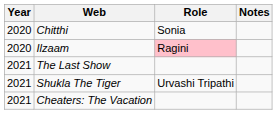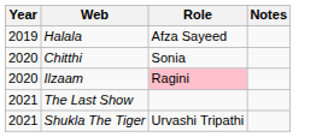 <table class="wikitable">
 <tr>
 <th>Year</th>
 <th>Web</th>
 <th>Role</th>
 <th>Notes</th>
+</tr>
+<tr>
+<td>2019</td>
+<td><em>Halala</em></td>
+<td>Afza Sayeed</td>
+<td></td>
 </tr>
 <tr>
 <td>2020</td>
 <td><em>Chitthi</em></td>
 <td>Sonia</td>
 <td></td>
 </tr>
 <tr>
 <td>2020</td>
 <td><em>Ilzaam</em></td>
 <td style="background: pink;">Ragini</td>
 <td></td>
 </tr>
 <tr>
 <td>2021</td>
 <td><em>The Last Show</em></td>
 <td></td>
 <td></td>
 </tr>
 <tr>
 <td>2021</td>
 <td><em>Shukla The Tiger</em></td>
 <td>Urvashi Tripathi</td>
 <td></td>
 </tr>
-<tr>
-<td>2021</td>
-<td><em>Cheaters: The Vacation</em></td>
-<td></td>
-<td></td>
-</tr>
 </table>
